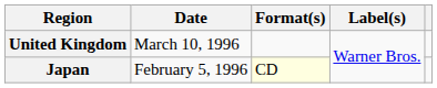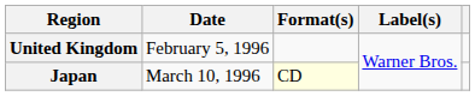 <table class="wikitable plainrowheaders">
 <tr>
 <th scope="col">Region</th>
 <th scope="col">Date</th>
 <th scope="col">Format(s)</th>
 <th scope="col">Label(s)</th>
 <th scope="col"></th>
 </tr>
 <tr>
 <th scope="row">United Kingdom</th>
-<td>March 10, 1996</td>
+<td>February 5, 1996</td>
 <td></td>
 <td rowspan="2"><a href='#'>Warner Bros.</a></td>
 <td></td>
 </tr>
 <tr>
 <th scope="row">Japan</th>
-<td>February 5, 1996</td>
+<td>March 10, 1996</td>
 <td style="background: lightyellow;">CD</td>
 <td></td>
 </tr>
 </table>
